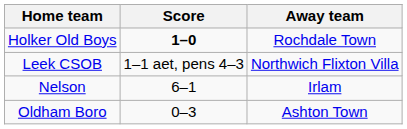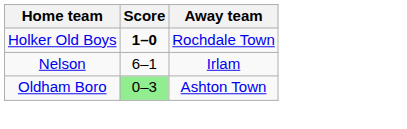 <table class="wikitable" style="text-align: center">
 <tr>
 <th>Home team</th>
 <th>Score</th>
 <th>Away team</th>
 </tr>
 <tr>
 <td><a href='#'>Holker Old Boys</a></td>
 <td><strong>1–0</strong></td>
 <td><a href='#'>Rochdale Town</a></td>
 </tr>
 <tr>
-<td><a href='#'>Leek CSOB</a></td>
-<td>1–1 aet, pens 4–3</td>
-<td><a href='#'>Northwich Flixton Villa</a></td>
-</tr>
-<tr>
 <td><a href='#'>Nelson</a></td>
 <td>6–1</td>
 <td><a href='#'>Irlam</a></td>
 </tr>
 <tr>
 <td><a href='#'>Oldham Boro</a></td>
-<td>0–3</td>
+<td style="background: lightgreen;">0–3</td>
 <td><a href='#'>Ashton Town</a></td>
 </tr>
 </table>
